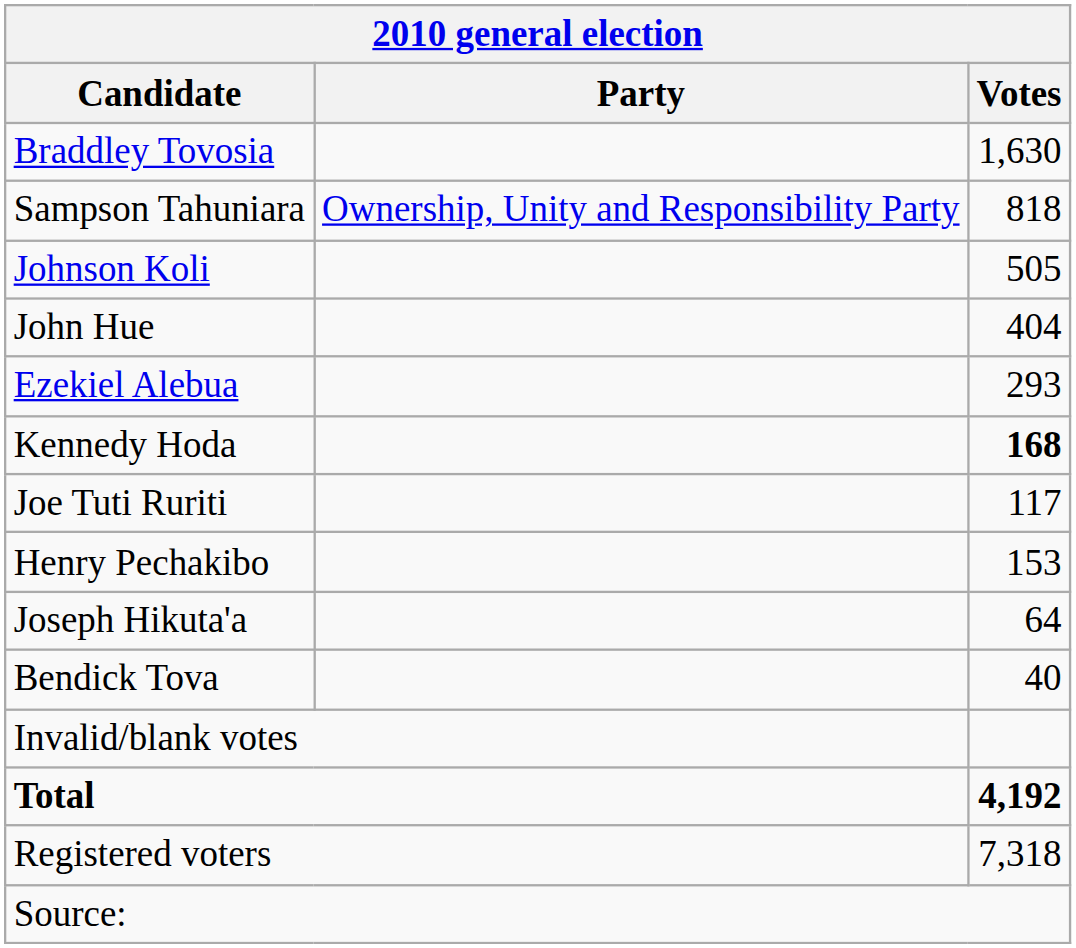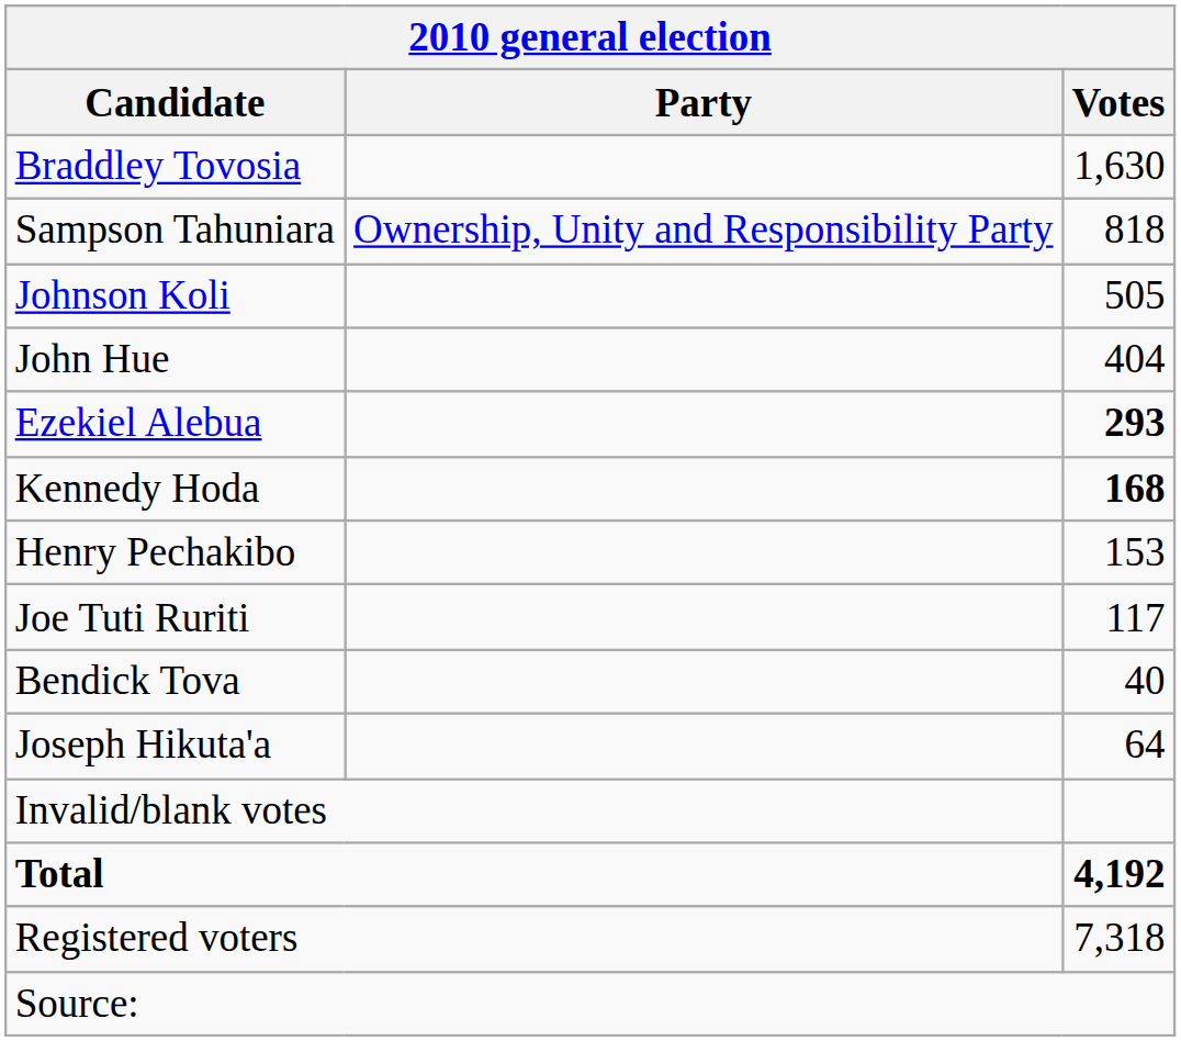 <table class=wikitable style=text-align:left>
 <tr>
 <th colspan=3><a href='#'>2010 general election</a></th>
 </tr>
 <tr>
 <th>Candidate</th>
 <th>Party</th>
 <th>Votes</th>
 </tr>
 <tr>
 <td><a href='#'>Braddley Tovosia</a></td>
 <td></td>
 <td align=right>1,630</td>
 </tr>
 <tr>
 <td>Sampson Tahuniara</td>
 <td><a href='#'>Ownership, Unity and Responsibility Party</a></td>
 <td align=right>818</td>
 </tr>
 <tr>
 <td><a href='#'>Johnson Koli</a></td>
 <td></td>
 <td align=right>505</td>
 </tr>
 <tr>
 <td>John Hue</td>
 <td></td>
 <td align=right>404</td>
 </tr>
 <tr>
 <td><a href='#'>Ezekiel Alebua</a></td>
 <td></td>
-<td align=right>293</td>
+<td align=right><strong>293</strong></td>
 </tr>
 <tr>
 <td>Kennedy Hoda</td>
 <td></td>
 <td align=right><strong>168</strong></td>
 </tr>
 <tr>
+<td>Henry Pechakibo</td>
+<td></td>
+<td align=right>153</td>
+</tr>
+<tr>
 <td>Joe Tuti Ruriti</td>
 <td></td>
 <td align=right>117</td>
 </tr>
 <tr>
-<td>Henry Pechakibo</td>
+<td>Bendick Tova</td>
 <td></td>
-<td align=right>153</td>
+<td align=right>40</td>
 </tr>
 <tr>
 <td>Joseph Hikuta'a</td>
 <td></td>
 <td align=right>64</td>
-</tr>
-<tr>
-<td>Bendick Tova</td>
-<td></td>
-<td align=right>40</td>
 </tr>
 <tr>
 <td colspan=2>Invalid/blank votes</td>
 <td align=right></td>
 </tr>
 <tr>
 <td colspan=2><strong>Total</strong></td>
 <td align=right><strong>4,192</strong></td>
 </tr>
 <tr>
 <td colspan=2>Registered voters</td>
 <td align=right>7,318</td>
 </tr>
 <tr>
 <td colspan=3>Source: </td>
 </tr>
 </table>
